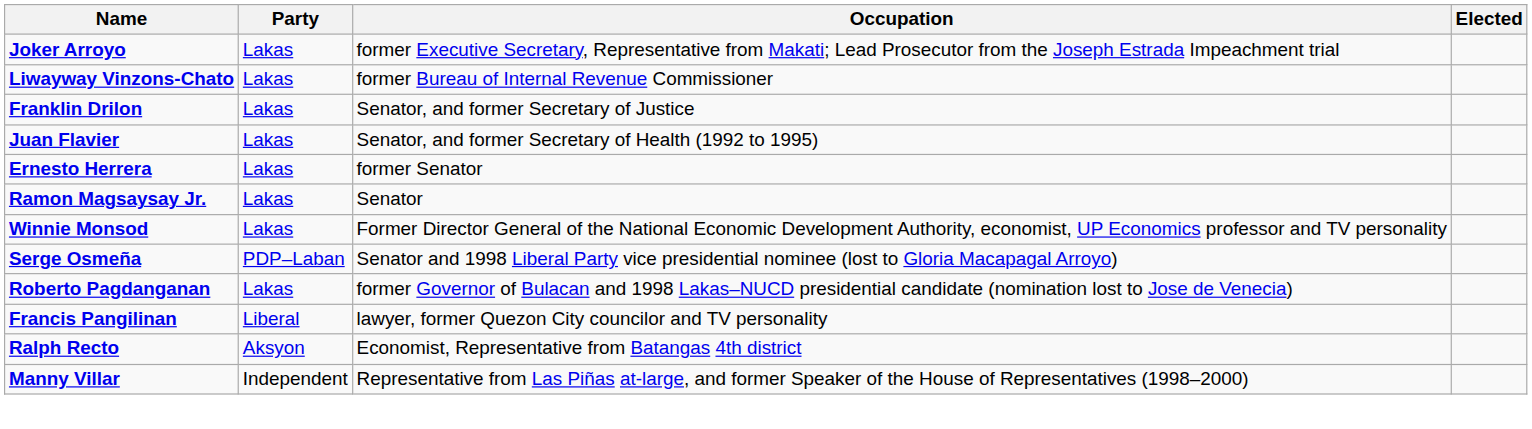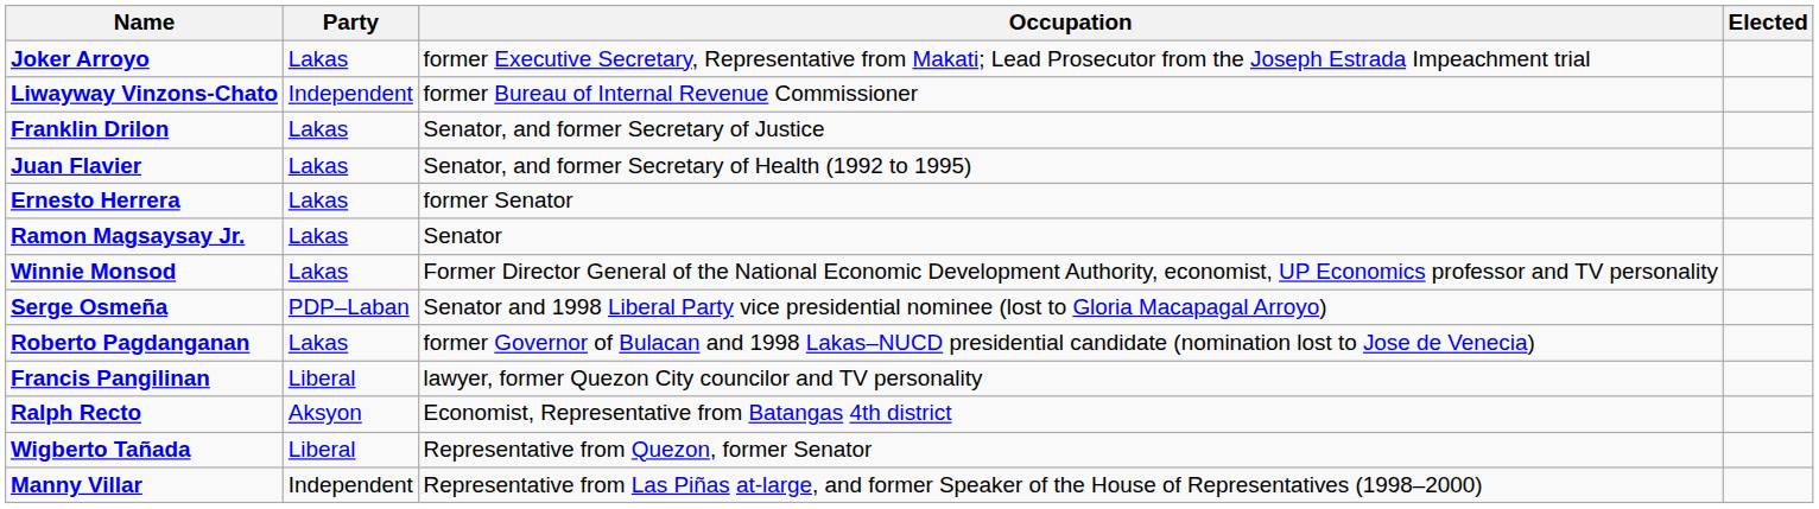 <table class="wikitable">
 <tr>
 <th>Name</th>
 <th>Party</th>
 <th>Occupation</th>
 <th>Elected</th>
 </tr>
 <tr>
 <td><strong><a href='#'>Joker Arroyo</a></strong></td>
 <td><a href='#'>Lakas</a></td>
 <td>former <a href='#'>Executive Secretary</a>, Representative from <a href='#'>Makati</a>; Lead Prosecutor from the <a href='#'>Joseph Estrada</a> Impeachment trial</td>
 <td></td>
 </tr>
 <tr>
 <td><strong><a href='#'>Liwayway Vinzons-Chato</a></strong></td>
-<td><a href='#'>Lakas</a></td>
+<td><a href='#'>Independent</a></td>
 <td>former <a href='#'>Bureau of Internal Revenue</a> Commissioner</td>
 <td></td>
 </tr>
 <tr>
 <td><strong><a href='#'>Franklin Drilon</a></strong></td>
 <td><a href='#'>Lakas</a></td>
 <td>Senator, and former Secretary of Justice</td>
 <td></td>
 </tr>
 <tr>
 <td><strong><a href='#'>Juan Flavier</a></strong></td>
 <td><a href='#'>Lakas</a></td>
 <td>Senator, and former Secretary of Health (1992 to 1995)</td>
 <td></td>
 </tr>
 <tr>
 <td><strong><a href='#'>Ernesto Herrera</a></strong></td>
 <td><a href='#'>Lakas</a></td>
 <td>former Senator</td>
 <td></td>
 </tr>
 <tr>
 <td><strong><a href='#'>Ramon Magsaysay Jr.</a></strong></td>
 <td><a href='#'>Lakas</a></td>
 <td>Senator</td>
 <td></td>
 </tr>
 <tr>
 <td><strong><a href='#'>Winnie Monsod</a></strong></td>
 <td><a href='#'>Lakas</a></td>
 <td>Former Director General of the National Economic Development Authority, economist, <a href='#'>UP Economics</a> professor and TV personality</td>
 <td></td>
 </tr>
 <tr>
 <td><strong><a href='#'>Serge Osmeña</a></strong></td>
 <td><a href='#'>PDP–Laban</a></td>
 <td>Senator and 1998 <a href='#'>Liberal Party</a> vice presidential nominee (lost to <a href='#'>Gloria Macapagal Arroyo</a>)</td>
 <td></td>
 </tr>
 <tr>
 <td><strong><a href='#'>Roberto Pagdanganan</a></strong></td>
 <td><a href='#'>Lakas</a></td>
 <td>former <a href='#'>Governor</a> of <a href='#'>Bulacan</a> and 1998 <a href='#'>Lakas–NUCD</a> presidential candidate (nomination lost to <a href='#'>Jose de Venecia</a>)</td>
 <td></td>
 </tr>
 <tr>
 <td><strong><a href='#'>Francis Pangilinan</a></strong></td>
 <td><a href='#'>Liberal</a></td>
 <td>lawyer, former Quezon City councilor and TV personality</td>
 <td></td>
 </tr>
 <tr>
 <td><strong><a href='#'>Ralph Recto</a></strong></td>
 <td><a href='#'>Aksyon</a></td>
 <td>Economist, Representative from <a href='#'>Batangas</a> <a href='#'>4th district</a></td>
 <td></td>
 </tr>
 <tr>
+<td><strong><a href='#'>Wigberto Tañada</a></strong></td>
+<td><a href='#'>Liberal</a></td>
+<td>Representative from <a href='#'>Quezon</a>, former Senator</td>
+<td></td>
+</tr>
+<tr>
 <td><strong><a href='#'>Manny Villar</a></strong></td>
 <td>Independent</td>
 <td>Representative from <a href='#'>Las Piñas</a> <a href='#'>at-large</a>, and former Speaker of the House of Representatives (1998–2000)</td>
 <td></td>
 </tr>
 </table>
